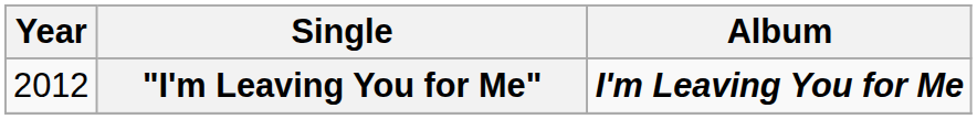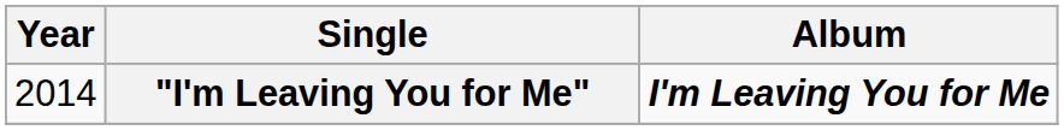 <table class="wikitable plainrowheaders">
 <tr>
 <th>Year</th>
 <th style="width:14em;">Single</th>
 <th>Album</th>
 </tr>
 <tr>
-<td>2012</td>
+<td>2014</td>
 <th scope="row">"I'm Leaving You for Me"</th>
 <td><strong><em>I'm Leaving You for Me</em></strong></td>
 </tr>
 <tr>
 </tr>
 </table>
